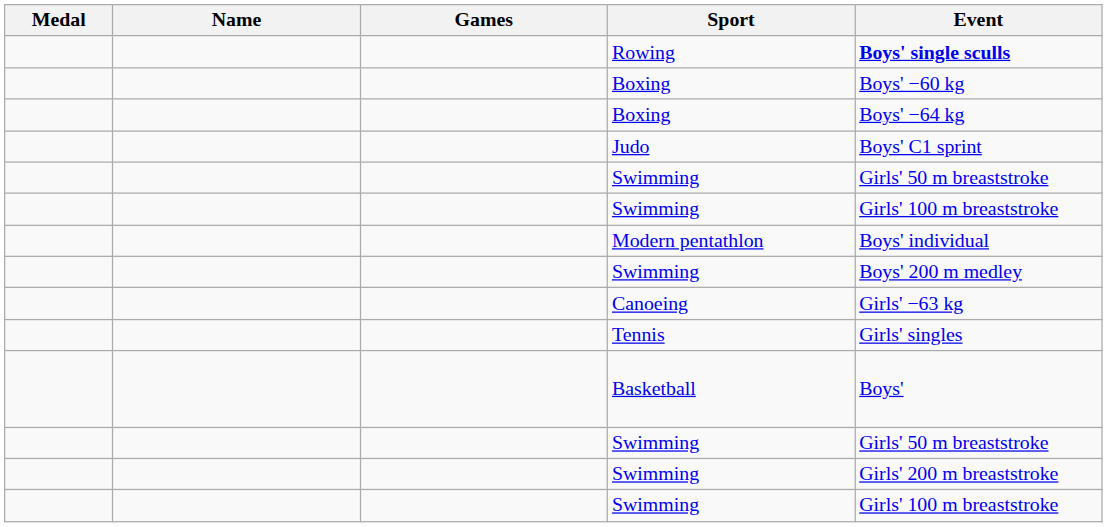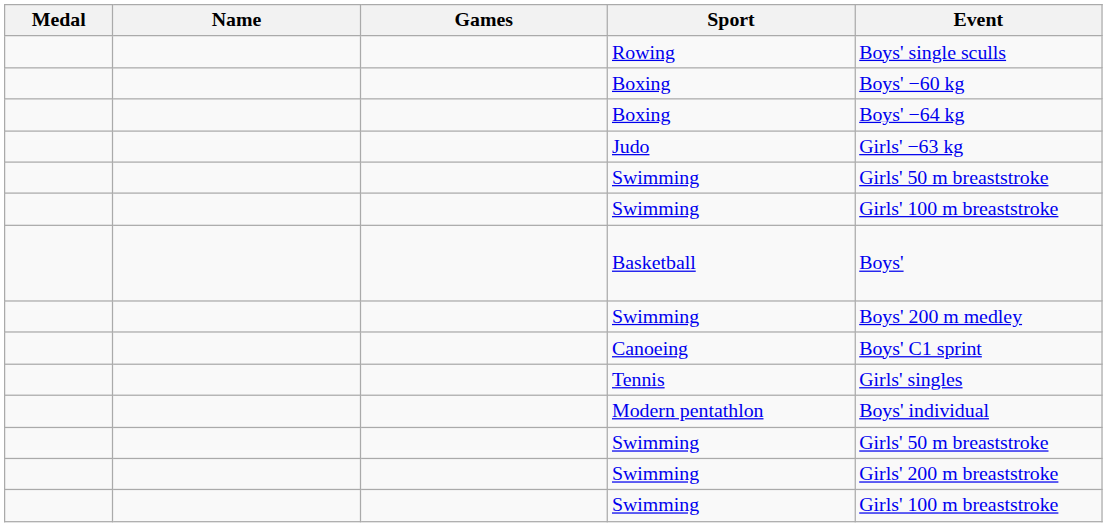 <table class="wikitable sortable">
 <tr>
 <th style="width:5em">Medal</th>
 <th style="width:12em">Name</th>
 <th style="width:12em">Games</th>
 <th style="width:12em">Sport</th>
 <th style="width:12em">Event</th>
 </tr>
 <tr>
 <td></td>
 <td></td>
 <td></td>
 <td> <a href='#'>Rowing</a></td>
-<td><strong><a href='#'>Boys' single sculls</a></strong></td>
+<td><a href='#'>Boys' single sculls</a></td>
 </tr>
 <tr>
 <td></td>
 <td></td>
 <td></td>
 <td> <a href='#'>Boxing</a></td>
 <td><a href='#'>Boys' −60 kg</a></td>
 </tr>
 <tr>
 <td></td>
 <td></td>
 <td></td>
 <td> <a href='#'>Boxing</a></td>
 <td><a href='#'>Boys' −64 kg</a></td>
 </tr>
 <tr>
 <td></td>
 <td></td>
 <td></td>
 <td> <a href='#'>Judo</a></td>
-<td><a href='#'>Boys' C1 sprint</a></td>
+<td><a href='#'>Girls' −63 kg</a></td>
 </tr>
 <tr>
 <td></td>
 <td></td>
 <td></td>
 <td> <a href='#'>Swimming</a></td>
 <td><a href='#'>Girls' 50 m breaststroke</a></td>
 </tr>
 <tr>
 <td></td>
 <td></td>
 <td></td>
 <td> <a href='#'>Swimming</a></td>
 <td><a href='#'>Girls' 100 m breaststroke</a></td>
 </tr>
 <tr>
 <td></td>
+<td><br><br><br></td>
 <td></td>
-<td></td>
-<td> <a href='#'>Modern pentathlon</a></td>
-<td><a href='#'>Boys' individual</a></td>
+<td> <a href='#'>Basketball</a></td>
+<td><a href='#'>Boys'</a></td>
 </tr>
 <tr>
 <td></td>
 <td></td>
 <td></td>
 <td> <a href='#'>Swimming</a></td>
 <td><a href='#'>Boys' 200 m medley</a></td>
 </tr>
 <tr>
 <td></td>
 <td></td>
 <td></td>
 <td> <a href='#'>Canoeing</a></td>
-<td><a href='#'>Girls' −63 kg</a></td>
+<td><a href='#'>Boys' C1 sprint</a></td>
 </tr>
 <tr>
 <td></td>
 <td></td>
 <td></td>
 <td> <a href='#'>Tennis</a></td>
 <td><a href='#'>Girls' singles</a></td>
 </tr>
 <tr>
 <td></td>
-<td><br><br><br></td>
 <td></td>
-<td> <a href='#'>Basketball</a></td>
-<td><a href='#'>Boys'</a></td>
+<td></td>
+<td> <a href='#'>Modern pentathlon</a></td>
+<td><a href='#'>Boys' individual</a></td>
 </tr>
 <tr>
 <td></td>
 <td></td>
 <td></td>
 <td> <a href='#'>Swimming</a></td>
 <td><a href='#'>Girls' 50 m breaststroke</a></td>
 </tr>
 <tr>
 <td></td>
 <td></td>
 <td></td>
 <td> <a href='#'>Swimming</a></td>
 <td><a href='#'>Girls' 200 m breaststroke</a></td>
 </tr>
 <tr>
 <td></td>
 <td></td>
 <td></td>
 <td> <a href='#'>Swimming</a></td>
 <td><a href='#'>Girls' 100 m breaststroke</a></td>
 </tr>
 </table>
